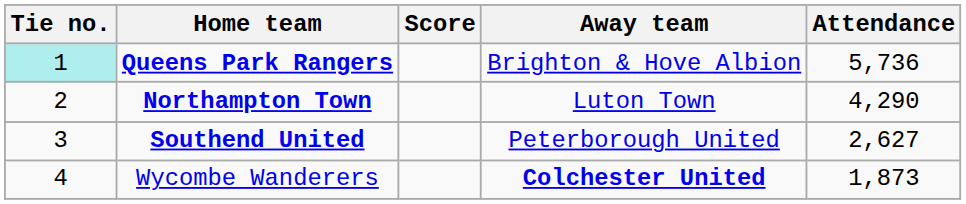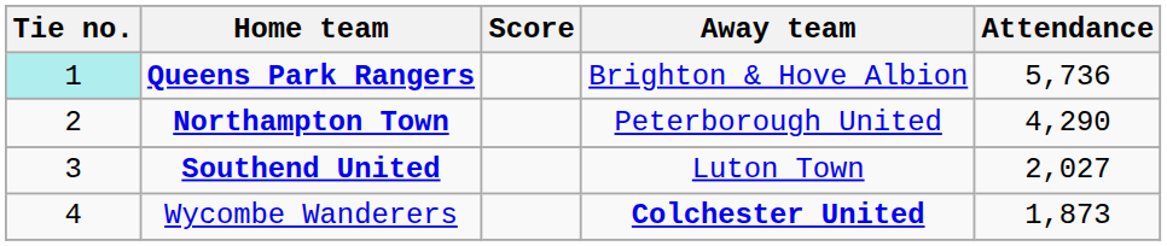 <table class="wikitable" style="text-align: center">
 <tr>
 <th>Tie no.</th>
 <th>Home team</th>
 <th>Score</th>
 <th>Away team</th>
 <th>Attendance</th>
 </tr>
 <tr>
 <td style="background: paleturquoise;">1</td>
 <td><strong><a href='#'>Queens Park Rangers</a></strong></td>
 <td> </td>
 <td><a href='#'>Brighton & Hove Albion</a></td>
 <td>5,736</td>
 </tr>
 <tr>
 <td>2</td>
 <td><strong><a href='#'>Northampton Town</a></strong></td>
 <td> </td>
-<td><a href='#'>Luton Town</a></td>
+<td><a href='#'>Peterborough United</a></td>
 <td>4,290</td>
 </tr>
 <tr>
 <td>3</td>
 <td><strong><a href='#'>Southend United</a></strong></td>
 <td> </td>
-<td><a href='#'>Peterborough United</a></td>
-<td>2,627</td>
+<td><a href='#'>Luton Town</a></td>
+<td>2,027</td>
 </tr>
 <tr>
 <td>4</td>
 <td><a href='#'>Wycombe Wanderers</a></td>
 <td> </td>
 <td><strong><a href='#'>Colchester United</a></strong></td>
 <td>1,873</td>
 </tr>
 </table>
